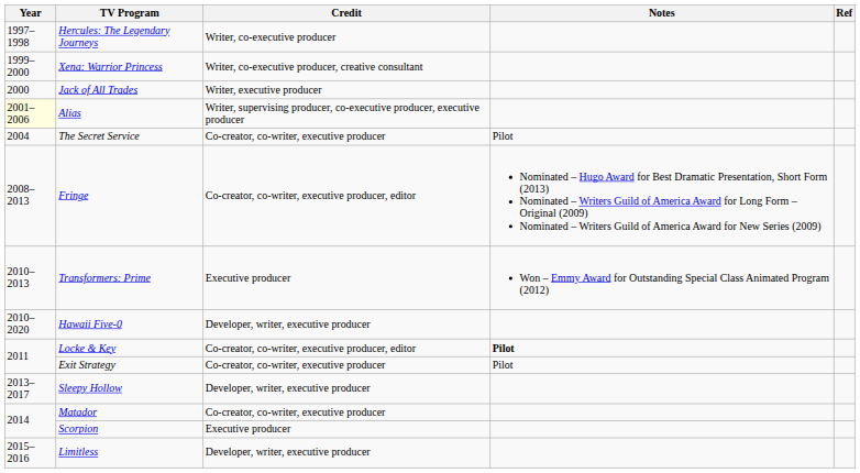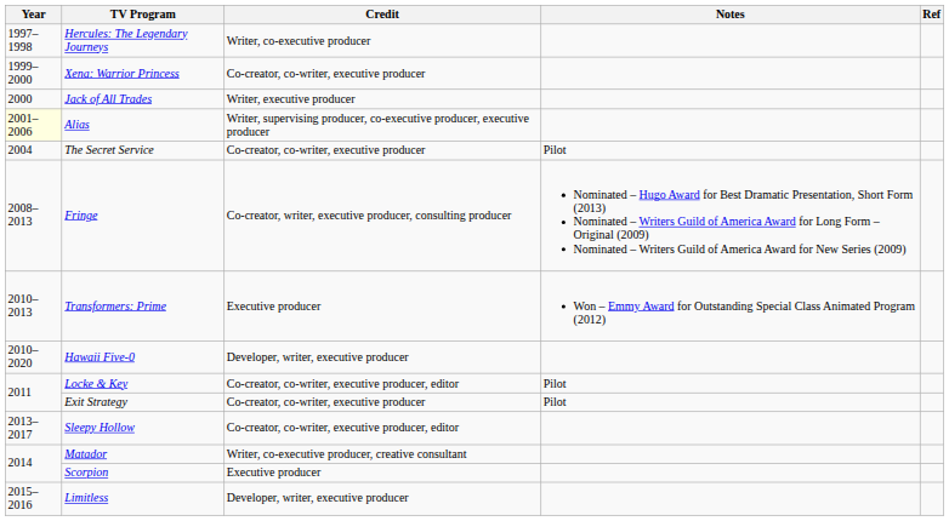 <table class="wikitable">
 <tr>
 <th>Year</th>
 <th>TV Program</th>
 <th>Credit</th>
 <th>Notes</th>
 <th>Ref</th>
 </tr>
 <tr>
 <td>1997–1998</td>
 <td><em><a href='#'>Hercules: The Legendary Journeys</a></em></td>
 <td>Writer, co-executive producer</td>
 <td></td>
 <td></td>
 </tr>
 <tr>
 <td>1999–2000</td>
 <td><em><a href='#'>Xena: Warrior Princess</a></em></td>
-<td>Writer, co-executive producer, creative consultant</td>
+<td>Co-creator, co-writer, executive producer</td>
 <td></td>
 <td></td>
 </tr>
 <tr>
 <td>2000</td>
 <td><em><a href='#'>Jack of All Trades</a></em></td>
 <td>Writer, executive producer</td>
 <td></td>
 <td></td>
 </tr>
 <tr>
 <td style="background: lightyellow;">2001–2006</td>
 <td><em><a href='#'>Alias</a></em></td>
 <td>Writer, supervising producer, co-executive producer, executive producer</td>
 <td></td>
 <td></td>
 </tr>
 <tr>
 <td>2004</td>
 <td><em>The Secret Service</em></td>
 <td>Co-creator, co-writer, executive producer</td>
 <td>Pilot</td>
 <td></td>
 </tr>
 <tr>
 <td>2008–2013</td>
 <td><em><a href='#'>Fringe</a></em></td>
-<td>Co-creator, co-writer, executive producer, editor</td>
+<td>Co-creator, writer, executive producer, consulting producer</td>
 <td><br><ul><li>Nominated – <a href='#'>Hugo Award</a> for Best Dramatic Presentation, Short Form (2013)</li><li>Nominated – <a href='#'>Writers Guild of America Award</a> for Long Form – Original (2009)</li><li>Nominated – Writers Guild of America Award for New Series (2009)</li></ul></td>
 <td></td>
 </tr>
 <tr>
 <td>2010–2013</td>
 <td><em><a href='#'>Transformers: Prime</a></em></td>
 <td>Executive producer</td>
 <td><br><ul><li>Won – <a href='#'>Emmy Award</a> for Outstanding Special Class Animated Program (2012)</li></ul></td>
 <td></td>
 </tr>
 <tr>
 <td>2010–2020</td>
 <td><em><a href='#'>Hawaii Five-0</a></em></td>
 <td>Developer, writer, executive producer</td>
 <td></td>
 <td></td>
 </tr>
 <tr>
 <td rowspan=2>2011</td>
 <td><em><a href='#'>Locke & Key</a></em></td>
 <td>Co-creator, co-writer, executive producer, editor</td>
-<td><strong>Pilot</strong></td>
+<td>Pilot</td>
 <td></td>
 </tr>
 <tr>
 <td><em>Exit Strategy</em></td>
 <td>Co-creator, co-writer, executive producer</td>
 <td>Pilot</td>
 <td></td>
 </tr>
 <tr>
 <td>2013–2017</td>
 <td><em><a href='#'>Sleepy Hollow</a></em></td>
-<td>Developer, writer, executive producer</td>
+<td>Co-creator, co-writer, executive producer, editor</td>
 <td></td>
 <td></td>
 </tr>
 <tr>
 <td rowspan=2>2014</td>
 <td><em><a href='#'>Matador</a></em></td>
-<td>Co-creator, co-writer, executive producer</td>
+<td>Writer, co-executive producer, creative consultant</td>
 <td></td>
 <td></td>
 </tr>
 <tr>
 <td><em><a href='#'>Scorpion</a></em></td>
 <td>Executive producer</td>
 <td></td>
 <td></td>
 </tr>
 <tr>
 <td>2015–2016</td>
 <td><em><a href='#'>Limitless</a></em></td>
 <td>Developer, writer, executive producer</td>
 <td></td>
 <td></td>
 </tr>
 </table>
